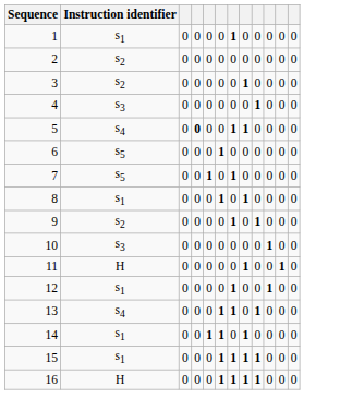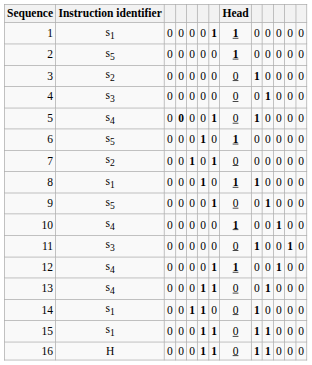 <table class="wikitable" style="text-align:center">
 <tr>
 <th style="text-align:right;">Sequence</th>
 <th>Instruction identifier</th>
 <th></th>
 <th></th>
 <th></th>
 <th></th>
 <th></th>
+<th>Head</th>
 <th></th>
 <th></th>
 <th></th>
 <th></th>
 <th></th>
 </tr>
 <tr>
 <td style="text-align:right;">1</td>
 <td>s<sub>1</sub></td>
 <td>0</td>
 <td>0</td>
 <td>0</td>
 <td>0</td>
 <td><strong>1</strong></td>
+<td><u><strong>1</strong></u></td>
 <td>0</td>
 <td>0</td>
 <td>0</td>
 <td>0</td>
 <td>0</td>
 </tr>
 <tr>
 <td style="text-align:right;">2</td>
-<td>s<sub>2</sub></td>
+<td>s<sub>5</sub></td>
 <td>0</td>
 <td>0</td>
 <td>0</td>
 <td>0</td>
 <td>0</td>
+<td><u><strong>1</strong></u></td>
 <td>0</td>
 <td>0</td>
 <td>0</td>
 <td>0</td>
 <td>0</td>
 </tr>
 <tr>
 <td style="text-align:right;">3</td>
 <td>s<sub>2</sub></td>
 <td>0</td>
 <td>0</td>
 <td>0</td>
 <td>0</td>
 <td>0</td>
+<td><u>0</u></td>
 <td><strong>1</strong></td>
 <td>0</td>
 <td>0</td>
 <td>0</td>
 <td>0</td>
 </tr>
 <tr>
 <td style="text-align:right;">4</td>
 <td>s<sub>3</sub></td>
 <td>0</td>
 <td>0</td>
 <td>0</td>
 <td>0</td>
 <td>0</td>
+<td><u>0</u></td>
 <td>0</td>
 <td><strong>1</strong></td>
 <td>0</td>
 <td>0</td>
 <td>0</td>
 </tr>
 <tr>
 <td style="text-align:right;">5</td>
 <td>s<sub>4</sub></td>
 <td>0</td>
 <td><strong>0</strong></td>
 <td>0</td>
 <td>0</td>
 <td><strong>1</strong></td>
+<td><u>0</u></td>
 <td><strong>1</strong></td>
 <td>0</td>
 <td>0</td>
 <td>0</td>
 <td>0</td>
 </tr>
 <tr>
 <td style="text-align:right;">6</td>
 <td>s<sub>5</sub></td>
 <td>0</td>
 <td>0</td>
 <td>0</td>
 <td><strong>1</strong></td>
 <td>0</td>
+<td><u><strong>1</strong></u></td>
 <td>0</td>
 <td>0</td>
 <td>0</td>
 <td>0</td>
 <td>0</td>
 </tr>
 <tr>
 <td style="text-align:right;">7</td>
-<td>s<sub>5</sub></td>
+<td>s<sub>2</sub></td>
 <td>0</td>
 <td>0</td>
 <td><strong>1</strong></td>
 <td>0</td>
 <td><strong>1</strong></td>
+<td><u>0</u></td>
 <td>0</td>
 <td>0</td>
 <td>0</td>
 <td>0</td>
 <td>0</td>
 </tr>
 <tr>
 <td style="text-align:right;">8</td>
 <td>s<sub>1</sub></td>
 <td>0</td>
 <td>0</td>
 <td>0</td>
 <td><strong>1</strong></td>
 <td>0</td>
+<td><u><strong>1</strong></u></td>
 <td><strong>1</strong></td>
 <td>0</td>
 <td>0</td>
 <td>0</td>
 <td>0</td>
 </tr>
 <tr>
 <td style="text-align:right;">9</td>
-<td>s<sub>2</sub></td>
+<td>s<sub>5</sub></td>
 <td>0</td>
 <td>0</td>
 <td>0</td>
 <td>0</td>
 <td><strong>1</strong></td>
+<td><u>0</u></td>
 <td>0</td>
 <td><strong>1</strong></td>
 <td>0</td>
 <td>0</td>
 <td>0</td>
 </tr>
 <tr>
 <td style="text-align:right;">10</td>
-<td>s<sub>3</sub></td>
+<td>s<sub>4</sub></td>
 <td>0</td>
 <td>0</td>
 <td>0</td>
 <td>0</td>
 <td>0</td>
+<td><u><strong>1</strong></u></td>
 <td>0</td>
 <td>0</td>
 <td><strong>1</strong></td>
 <td>0</td>
 <td>0</td>
 </tr>
 <tr>
 <td style="text-align:right;">11</td>
-<td>H</td>
+<td>s<sub>3</sub></td>
 <td>0</td>
 <td>0</td>
 <td>0</td>
 <td>0</td>
 <td>0</td>
+<td><u>0</u></td>
 <td><strong>1</strong></td>
 <td>0</td>
 <td>0</td>
 <td><strong>1</strong></td>
 <td>0</td>
 </tr>
 <tr>
 <td style="text-align:right;">12</td>
-<td>s<sub>1</sub></td>
+<td>s<sub>4</sub></td>
 <td>0</td>
 <td>0</td>
 <td>0</td>
 <td>0</td>
 <td><strong>1</strong></td>
+<td><u><strong>1</strong></u></td>
 <td>0</td>
 <td>0</td>
 <td><strong>1</strong></td>
 <td>0</td>
 <td>0</td>
 </tr>
 <tr>
 <td style="text-align:right;">13</td>
 <td>s<sub>4</sub></td>
 <td>0</td>
 <td>0</td>
 <td>0</td>
 <td><strong>1</strong></td>
 <td><strong>1</strong></td>
+<td><u>0</u></td>
 <td>0</td>
 <td><strong>1</strong></td>
 <td>0</td>
 <td>0</td>
 <td>0</td>
 </tr>
 <tr>
 <td style="text-align:right;">14</td>
 <td>s<sub>1</sub></td>
 <td>0</td>
 <td>0</td>
 <td><strong>1</strong></td>
 <td><strong>1</strong></td>
 <td>0</td>
+<td><u>0</u></td>
 <td><strong>1</strong></td>
 <td>0</td>
 <td>0</td>
 <td>0</td>
 <td>0</td>
 </tr>
 <tr>
 <td style="text-align:right;">15</td>
 <td>s<sub>1</sub></td>
 <td>0</td>
 <td>0</td>
 <td>0</td>
 <td><strong>1</strong></td>
 <td><strong>1</strong></td>
+<td><u>0</u></td>
 <td><strong>1</strong></td>
 <td><strong>1</strong></td>
 <td>0</td>
 <td>0</td>
 <td>0</td>
 </tr>
 <tr>
 <td style="text-align:right;">16</td>
 <td>H</td>
 <td>0</td>
 <td>0</td>
 <td>0</td>
 <td><strong>1</strong></td>
 <td><strong>1</strong></td>
+<td><u>0</u></td>
 <td><strong>1</strong></td>
 <td><strong>1</strong></td>
 <td>0</td>
 <td>0</td>
 <td>0</td>
 </tr>
 </table>
